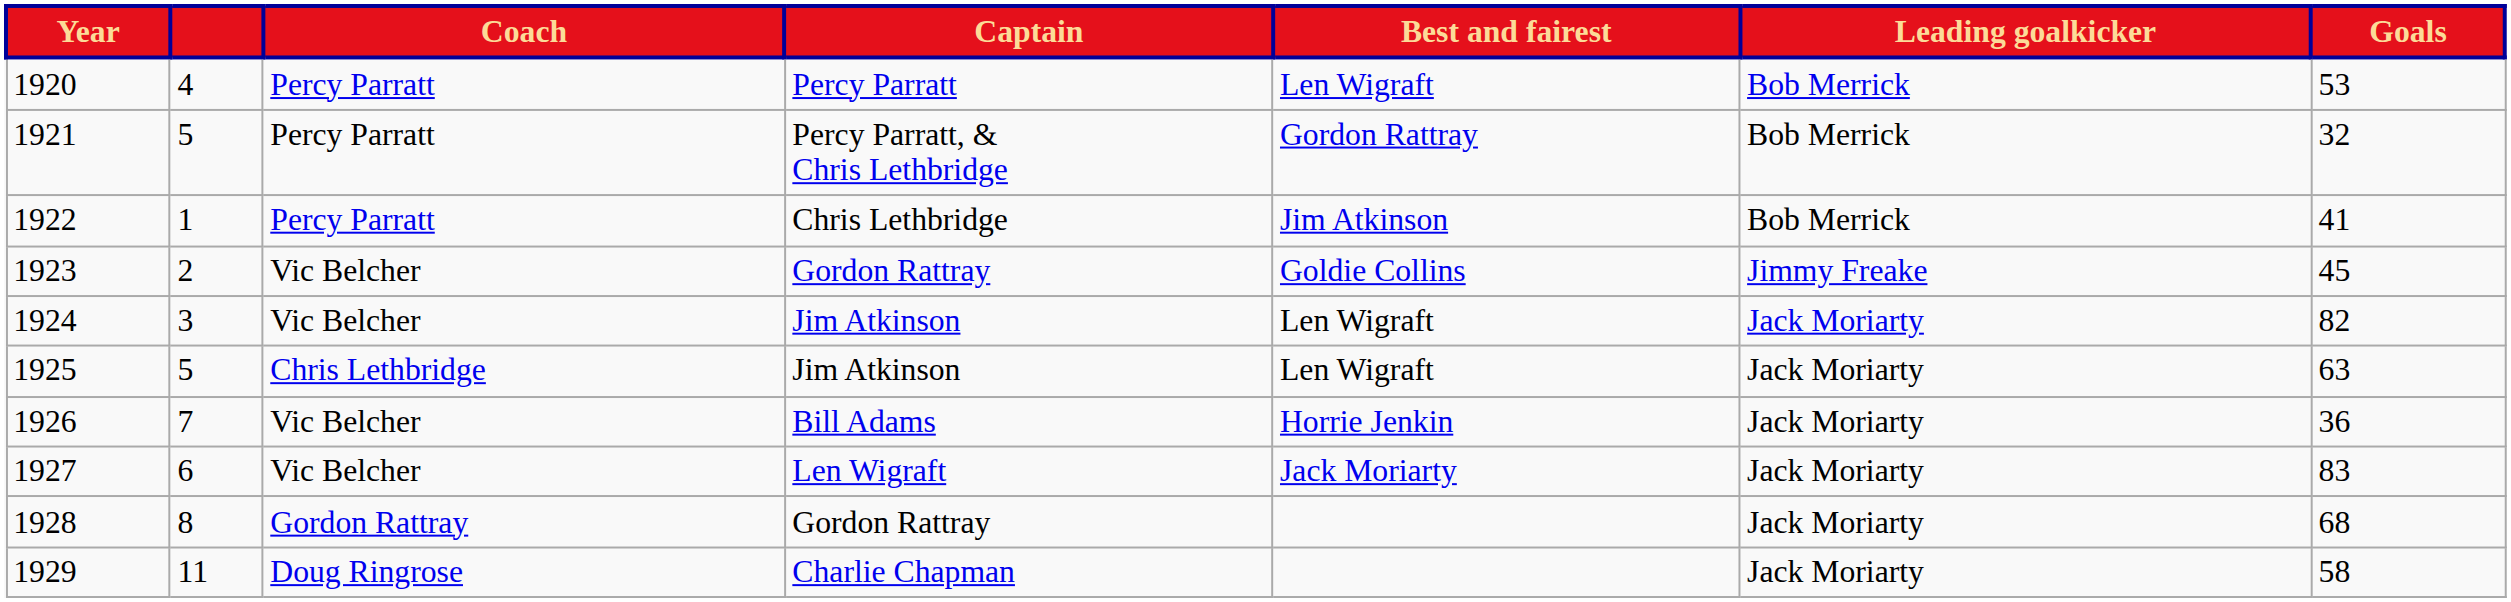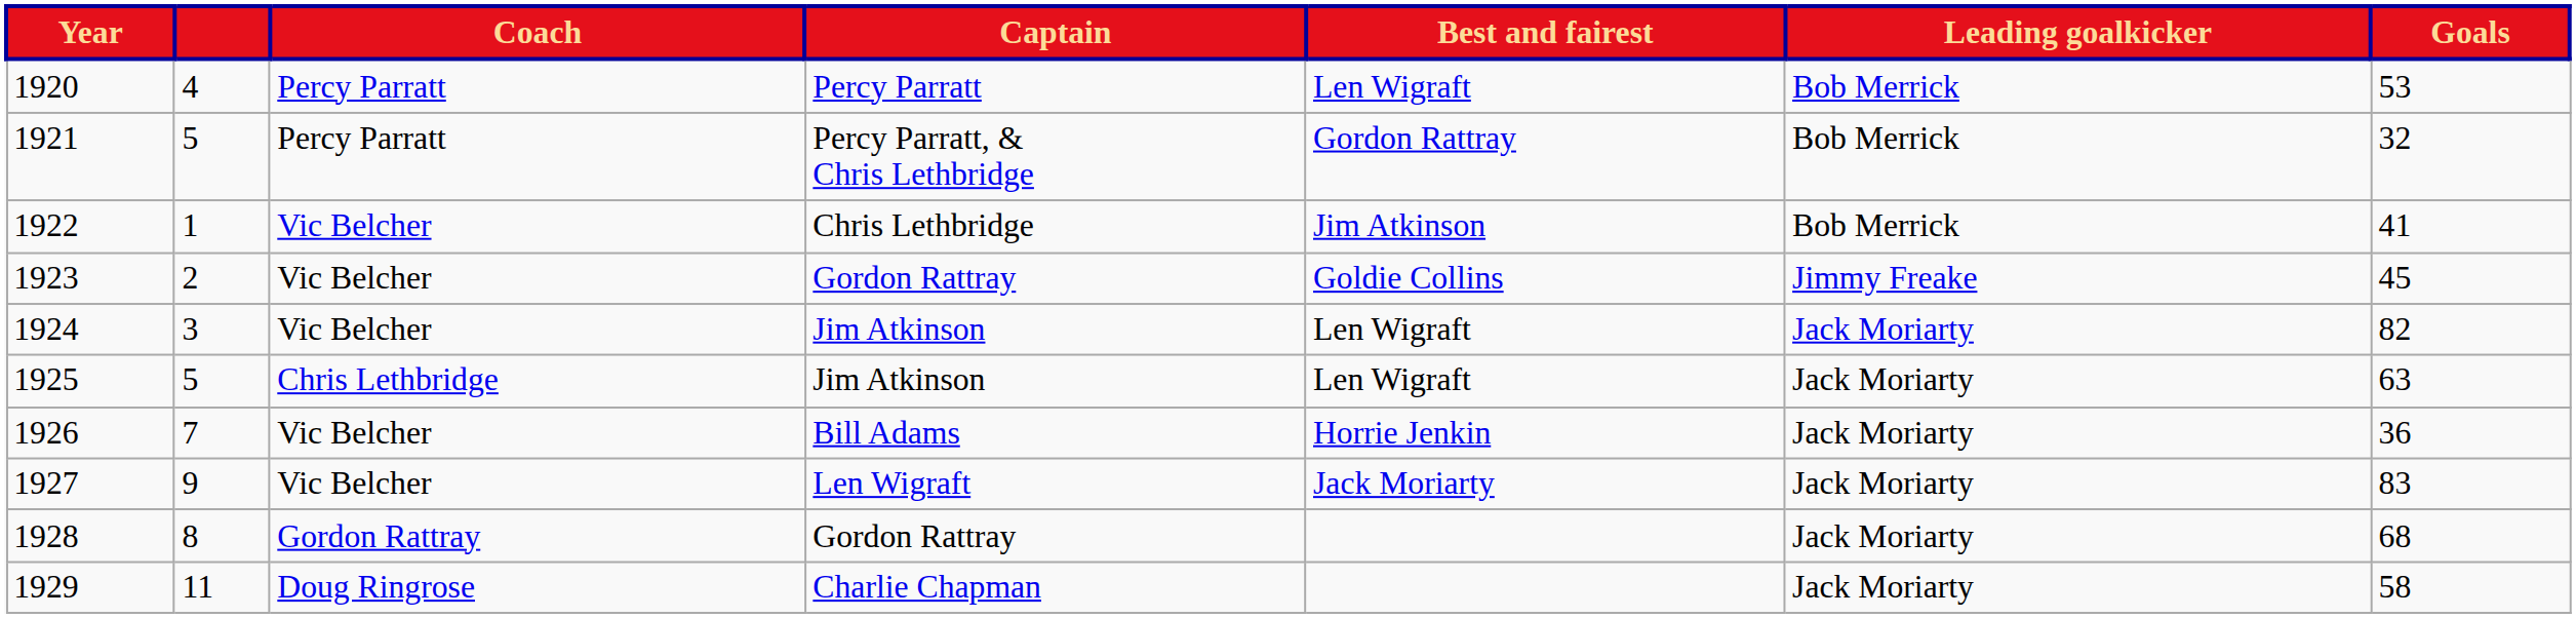 <table class="wikitable"; style="width:100%;">
 <tr valign="top">
 <th style="background:#E5101B; color:#FCDB98; border:solid #000099 2px">Year</th>
 <th style="background:#E5101B; color:#FCDB98; border:solid #000099 2px"></th>
 <th style="background:#E5101B; color:#FCDB98; border:solid #000099 2px">Coach</th>
 <th style="background:#E5101B; color:#FCDB98; border:solid #000099 2px">Captain</th>
 <th style="background:#E5101B; color:#FCDB98; border:solid #000099 2px">Best and fairest</th>
 <th style="background:#E5101B; color:#FCDB98; border:solid #000099 2px">Leading goalkicker</th>
 <th style="background:#E5101B; color:#FCDB98; border:solid #000099 2px">Goals</th>
 </tr>
 <tr valign="top">
 <td>1920</td>
 <td>4</td>
 <td><a href='#'>Percy Parratt</a></td>
 <td><a href='#'>Percy Parratt</a></td>
 <td><a href='#'>Len Wigraft</a></td>
 <td><a href='#'>Bob Merrick</a></td>
 <td>53</td>
 </tr>
 <tr valign="top">
 <td>1921</td>
 <td>5</td>
 <td>Percy Parratt</td>
 <td>Percy Parratt, &<br><a href='#'>Chris Lethbridge</a></td>
 <td><a href='#'>Gordon Rattray</a></td>
 <td>Bob Merrick</td>
 <td>32</td>
 </tr>
 <tr valign="top">
 <td>1922</td>
 <td>1</td>
-<td><a href='#'>Percy Parratt</a></td>
+<td><a href='#'>Vic Belcher</a></td>
 <td>Chris Lethbridge</td>
 <td><a href='#'>Jim Atkinson</a></td>
 <td>Bob Merrick</td>
 <td>41</td>
 </tr>
 <tr valign="top">
 <td>1923</td>
 <td>2</td>
 <td>Vic Belcher</td>
 <td><a href='#'>Gordon Rattray</a></td>
 <td><a href='#'>Goldie Collins</a></td>
 <td><a href='#'>Jimmy Freake</a></td>
 <td>45</td>
 </tr>
 <tr valign="top">
 <td>1924</td>
 <td>3</td>
 <td>Vic Belcher</td>
 <td><a href='#'>Jim Atkinson</a></td>
 <td>Len Wigraft</td>
 <td><a href='#'>Jack Moriarty</a></td>
 <td>82</td>
 </tr>
 <tr valign="top">
 <td>1925</td>
 <td>5</td>
 <td><a href='#'>Chris Lethbridge</a>   </td>
 <td>Jim Atkinson</td>
 <td>Len Wigraft</td>
 <td>Jack Moriarty</td>
 <td>63</td>
 </tr>
 <tr valign="top">
 <td>1926</td>
 <td>7</td>
 <td>Vic Belcher</td>
 <td><a href='#'>Bill Adams</a></td>
 <td><a href='#'>Horrie Jenkin</a></td>
 <td>Jack Moriarty</td>
 <td>36</td>
 </tr>
 <tr valign="top">
 <td>1927</td>
-<td>6</td>
+<td>9</td>
 <td>Vic Belcher</td>
 <td><a href='#'>Len Wigraft</a></td>
 <td><a href='#'>Jack Moriarty</a></td>
 <td>Jack Moriarty</td>
 <td>83</td>
 </tr>
 <tr valign="top">
 <td>1928</td>
 <td>8</td>
 <td><a href='#'>Gordon Rattray</a></td>
 <td>Gordon Rattray</td>
 <td> </td>
 <td>Jack Moriarty</td>
 <td>68</td>
 </tr>
 <tr valign="top">
 <td>1929</td>
 <td>11</td>
 <td><a href='#'>Doug Ringrose</a></td>
 <td><a href='#'>Charlie Chapman</a></td>
 <td> </td>
 <td>Jack Moriarty</td>
 <td>58</td>
 </tr>
 </table>
